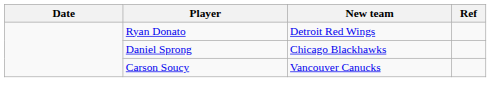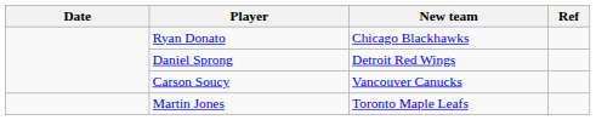 <table class="wikitable">
 <tr style="background:#ddd; text-align:center;">
 <th style="width: 10em;">Date</th>
 <th style="width: 14em;">Player</th>
 <th style="width: 14em;">New team</th>
 <th style="width: 2.5em;">Ref</th>
 </tr>
 <tr>
 <td rowspan=3></td>
 <td><a href='#'>Ryan Donato</a></td>
-<td><a href='#'>Detroit Red Wings</a></td>
+<td><a href='#'>Chicago Blackhawks</a></td>
 <td></td>
 </tr>
 <tr>
 <td><a href='#'>Daniel Sprong</a></td>
-<td><a href='#'>Chicago Blackhawks</a></td>
+<td><a href='#'>Detroit Red Wings</a></td>
 <td></td>
 </tr>
 <tr>
 <td><a href='#'>Carson Soucy</a></td>
 <td><a href='#'>Vancouver Canucks</a></td>
 <td></td>
 </tr>
+<tr>
+<td></td>
+<td><a href='#'>Martin Jones</a></td>
+<td><a href='#'>Toronto Maple Leafs</a></td>
+<td></td>
+</tr>
 </table>
